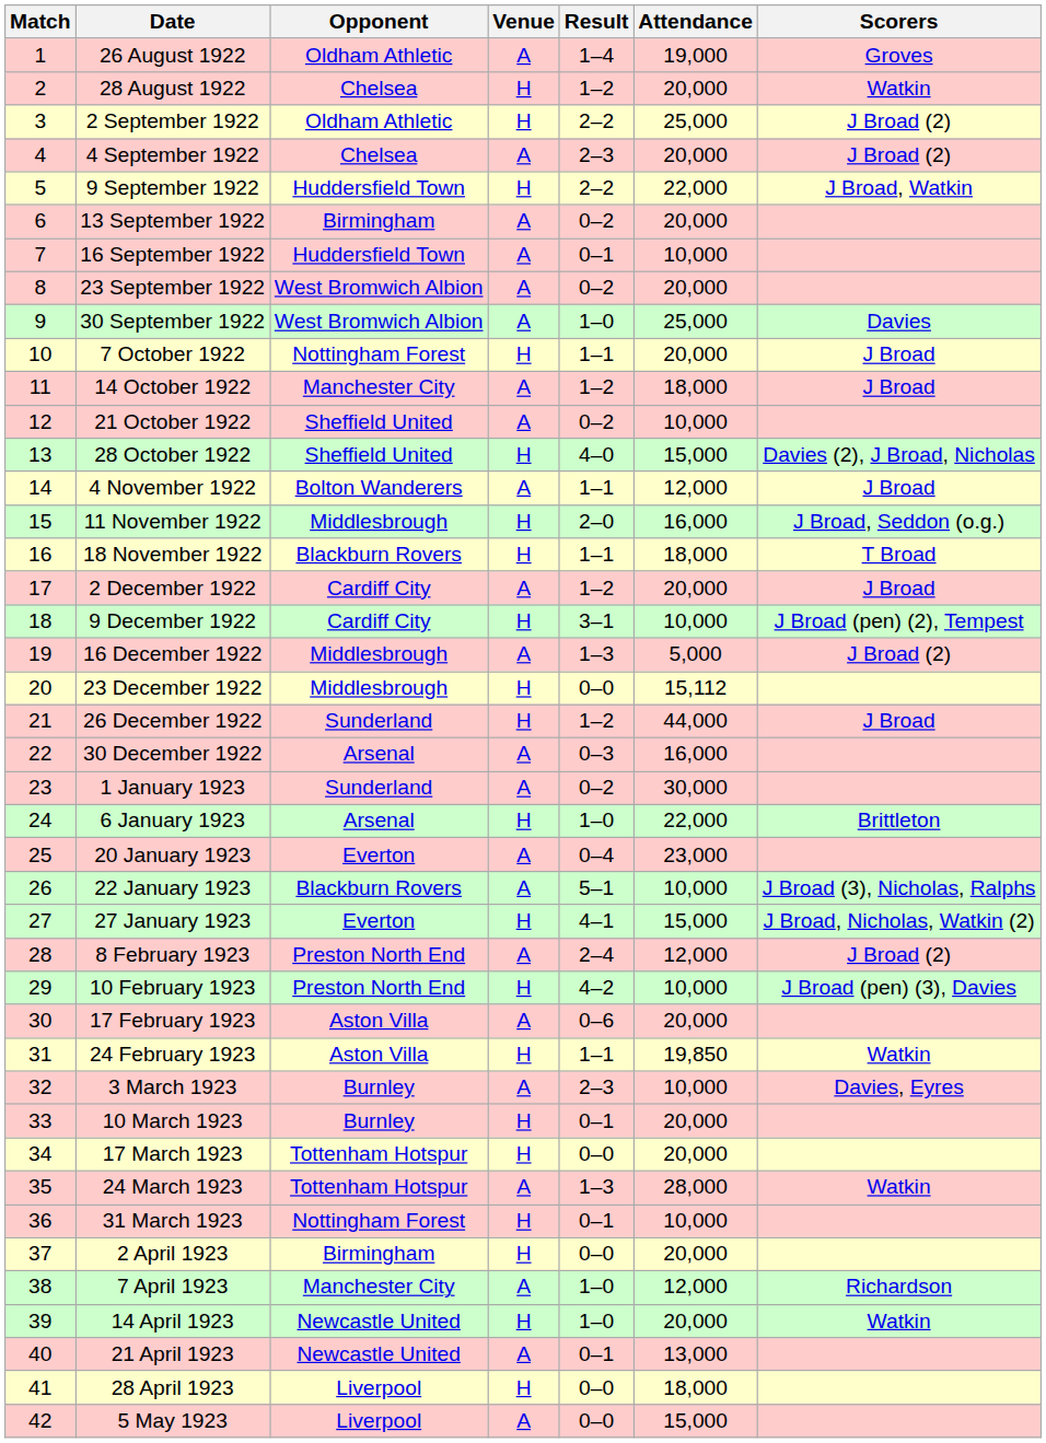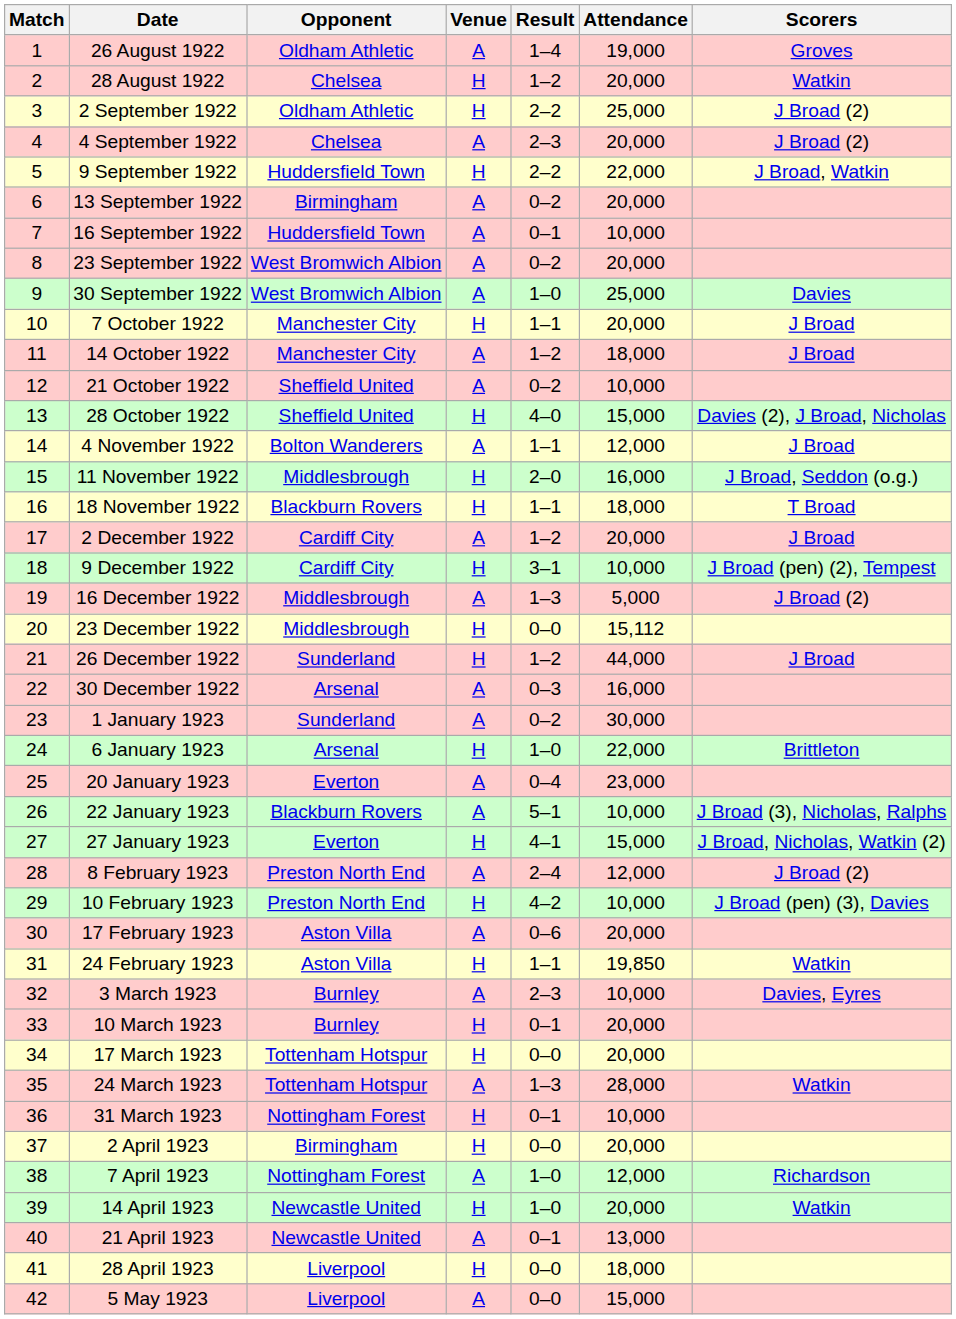 <table class="wikitable" style="font-size:100%; text-align:center">
 <tr>
 <th>Match</th>
 <th>Date</th>
 <th>Opponent</th>
 <th>Venue</th>
 <th>Result</th>
 <th>Attendance</th>
 <th>Scorers</th>
 </tr>
 <tr style="background-color: #FFCCCC;">
 <td>1</td>
 <td>26 August 1922</td>
 <td><a href='#'>Oldham Athletic</a></td>
 <td><a href='#'>A</a></td>
 <td>1–4</td>
 <td>19,000</td>
 <td><a href='#'>Groves</a></td>
 </tr>
 <tr style="background-color: #FFCCCC;">
 <td>2</td>
 <td>28 August 1922</td>
 <td><a href='#'>Chelsea</a></td>
 <td><a href='#'>H</a></td>
 <td>1–2</td>
 <td>20,000</td>
 <td><a href='#'>Watkin</a></td>
 </tr>
 <tr style="background-color: #FFFFCC;">
 <td>3</td>
 <td>2 September 1922</td>
 <td><a href='#'>Oldham Athletic</a></td>
 <td><a href='#'>H</a></td>
 <td>2–2</td>
 <td>25,000</td>
 <td><a href='#'>J Broad</a> (2)</td>
 </tr>
 <tr style="background-color: #FFCCCC;">
 <td>4</td>
 <td>4 September 1922</td>
 <td><a href='#'>Chelsea</a></td>
 <td><a href='#'>A</a></td>
 <td>2–3</td>
 <td>20,000</td>
 <td><a href='#'>J Broad</a> (2)</td>
 </tr>
 <tr style="background-color: #FFFFCC;">
 <td>5</td>
 <td>9 September 1922</td>
 <td><a href='#'>Huddersfield Town</a></td>
 <td><a href='#'>H</a></td>
 <td>2–2</td>
 <td>22,000</td>
 <td><a href='#'>J Broad</a>, <a href='#'>Watkin</a></td>
 </tr>
 <tr style="background-color: #FFCCCC;">
 <td>6</td>
 <td>13 September 1922</td>
 <td><a href='#'>Birmingham</a></td>
 <td><a href='#'>A</a></td>
 <td>0–2</td>
 <td>20,000</td>
 <td></td>
 </tr>
 <tr style="background-color: #FFCCCC;">
 <td>7</td>
 <td>16 September 1922</td>
 <td><a href='#'>Huddersfield Town</a></td>
 <td><a href='#'>A</a></td>
 <td>0–1</td>
 <td>10,000</td>
 <td></td>
 </tr>
 <tr style="background-color: #FFCCCC;">
 <td>8</td>
 <td>23 September 1922</td>
 <td><a href='#'>West Bromwich Albion</a></td>
 <td><a href='#'>A</a></td>
 <td>0–2</td>
 <td>20,000</td>
 <td></td>
 </tr>
 <tr style="background-color: #CCFFCC;">
 <td>9</td>
 <td>30 September 1922</td>
 <td><a href='#'>West Bromwich Albion</a></td>
 <td><a href='#'>A</a></td>
 <td>1–0</td>
 <td>25,000</td>
 <td><a href='#'>Davies</a></td>
 </tr>
 <tr style="background-color: #FFFFCC;">
 <td>10</td>
 <td>7 October 1922</td>
-<td><a href='#'>Nottingham Forest</a></td>
+<td><a href='#'>Manchester City</a></td>
 <td><a href='#'>H</a></td>
 <td>1–1</td>
 <td>20,000</td>
 <td><a href='#'>J Broad</a></td>
 </tr>
 <tr style="background-color: #FFCCCC;">
 <td>11</td>
 <td>14 October 1922</td>
 <td><a href='#'>Manchester City</a></td>
 <td><a href='#'>A</a></td>
 <td>1–2</td>
 <td>18,000</td>
 <td><a href='#'>J Broad</a></td>
 </tr>
 <tr style="background-color: #FFCCCC;">
 <td>12</td>
 <td>21 October 1922</td>
 <td><a href='#'>Sheffield United</a></td>
 <td><a href='#'>A</a></td>
 <td>0–2</td>
 <td>10,000</td>
 <td></td>
 </tr>
 <tr style="background-color: #CCFFCC;">
 <td>13</td>
 <td>28 October 1922</td>
 <td><a href='#'>Sheffield United</a></td>
 <td><a href='#'>H</a></td>
 <td>4–0</td>
 <td>15,000</td>
 <td><a href='#'>Davies</a> (2), <a href='#'>J Broad</a>, <a href='#'>Nicholas</a></td>
 </tr>
 <tr style="background-color: #FFFFCC;">
 <td>14</td>
 <td>4 November 1922</td>
 <td><a href='#'>Bolton Wanderers</a></td>
 <td><a href='#'>A</a></td>
 <td>1–1</td>
 <td>12,000</td>
 <td><a href='#'>J Broad</a></td>
 </tr>
 <tr style="background-color: #CCFFCC;">
 <td>15</td>
 <td>11 November 1922</td>
 <td><a href='#'>Middlesbrough</a></td>
 <td><a href='#'>H</a></td>
 <td>2–0</td>
 <td>16,000</td>
 <td><a href='#'>J Broad</a>, <a href='#'>Seddon</a> (o.g.)</td>
 </tr>
 <tr style="background-color: #FFFFCC;">
 <td>16</td>
 <td>18 November 1922</td>
 <td><a href='#'>Blackburn Rovers</a></td>
 <td><a href='#'>H</a></td>
 <td>1–1</td>
 <td>18,000</td>
 <td><a href='#'>T Broad</a></td>
 </tr>
 <tr style="background-color: #FFCCCC;">
 <td>17</td>
 <td>2 December 1922</td>
 <td><a href='#'>Cardiff City</a></td>
 <td><a href='#'>A</a></td>
 <td>1–2</td>
 <td>20,000</td>
 <td><a href='#'>J Broad</a></td>
 </tr>
 <tr style="background-color: #CCFFCC;">
 <td>18</td>
 <td>9 December 1922</td>
 <td><a href='#'>Cardiff City</a></td>
 <td><a href='#'>H</a></td>
 <td>3–1</td>
 <td>10,000</td>
 <td><a href='#'>J Broad</a> (pen) (2), <a href='#'>Tempest</a></td>
 </tr>
 <tr style="background-color: #FFCCCC;">
 <td>19</td>
 <td>16 December 1922</td>
 <td><a href='#'>Middlesbrough</a></td>
 <td><a href='#'>A</a></td>
 <td>1–3</td>
 <td>5,000</td>
 <td><a href='#'>J Broad</a> (2)</td>
 </tr>
 <tr style="background-color: #FFFFCC;">
 <td>20</td>
 <td>23 December 1922</td>
 <td><a href='#'>Middlesbrough</a></td>
 <td><a href='#'>H</a></td>
 <td>0–0</td>
 <td>15,112</td>
 <td></td>
 </tr>
 <tr style="background-color: #FFCCCC;">
 <td>21</td>
 <td>26 December 1922</td>
 <td><a href='#'>Sunderland</a></td>
 <td><a href='#'>H</a></td>
 <td>1–2</td>
 <td>44,000</td>
 <td><a href='#'>J Broad</a></td>
 </tr>
 <tr style="background-color: #FFCCCC;">
 <td>22</td>
 <td>30 December 1922</td>
 <td><a href='#'>Arsenal</a></td>
 <td><a href='#'>A</a></td>
 <td>0–3</td>
 <td>16,000</td>
 <td></td>
 </tr>
 <tr style="background-color: #FFCCCC;">
 <td>23</td>
 <td>1 January 1923</td>
 <td><a href='#'>Sunderland</a></td>
 <td><a href='#'>A</a></td>
 <td>0–2</td>
 <td>30,000</td>
 <td></td>
 </tr>
 <tr style="background-color: #CCFFCC;">
 <td>24</td>
 <td>6 January 1923</td>
 <td><a href='#'>Arsenal</a></td>
 <td><a href='#'>H</a></td>
 <td>1–0</td>
 <td>22,000</td>
 <td><a href='#'>Brittleton</a></td>
 </tr>
 <tr style="background-color: #FFCCCC;">
 <td>25</td>
 <td>20 January 1923</td>
 <td><a href='#'>Everton</a></td>
 <td><a href='#'>A</a></td>
 <td>0–4</td>
 <td>23,000</td>
 <td></td>
 </tr>
 <tr style="background-color: #CCFFCC;">
 <td>26</td>
 <td>22 January 1923</td>
 <td><a href='#'>Blackburn Rovers</a></td>
 <td><a href='#'>A</a></td>
 <td>5–1</td>
 <td>10,000</td>
 <td><a href='#'>J Broad</a> (3), <a href='#'>Nicholas</a>, <a href='#'>Ralphs</a></td>
 </tr>
 <tr style="background-color: #CCFFCC;">
 <td>27</td>
 <td>27 January 1923</td>
 <td><a href='#'>Everton</a></td>
 <td><a href='#'>H</a></td>
 <td>4–1</td>
 <td>15,000</td>
 <td><a href='#'>J Broad</a>, <a href='#'>Nicholas</a>, <a href='#'>Watkin</a> (2)</td>
 </tr>
 <tr style="background-color: #FFCCCC;">
 <td>28</td>
 <td>8 February 1923</td>
 <td><a href='#'>Preston North End</a></td>
 <td><a href='#'>A</a></td>
 <td>2–4</td>
 <td>12,000</td>
 <td><a href='#'>J Broad</a> (2)</td>
 </tr>
 <tr style="background-color: #CCFFCC;">
 <td>29</td>
 <td>10 February 1923</td>
 <td><a href='#'>Preston North End</a></td>
 <td><a href='#'>H</a></td>
 <td>4–2</td>
 <td>10,000</td>
 <td><a href='#'>J Broad</a> (pen) (3), <a href='#'>Davies</a></td>
 </tr>
 <tr style="background-color: #FFCCCC;">
 <td>30</td>
 <td>17 February 1923</td>
 <td><a href='#'>Aston Villa</a></td>
 <td><a href='#'>A</a></td>
 <td>0–6</td>
 <td>20,000</td>
 <td></td>
 </tr>
 <tr style="background-color: #FFFFCC;">
 <td>31</td>
 <td>24 February 1923</td>
 <td><a href='#'>Aston Villa</a></td>
 <td><a href='#'>H</a></td>
 <td>1–1</td>
 <td>19,850</td>
 <td><a href='#'>Watkin</a></td>
 </tr>
 <tr style="background-color: #FFCCCC;">
 <td>32</td>
 <td>3 March 1923</td>
 <td><a href='#'>Burnley</a></td>
 <td><a href='#'>A</a></td>
 <td>2–3</td>
 <td>10,000</td>
 <td><a href='#'>Davies</a>, <a href='#'>Eyres</a></td>
 </tr>
 <tr style="background-color: #FFCCCC;">
 <td>33</td>
 <td>10 March 1923</td>
 <td><a href='#'>Burnley</a></td>
 <td><a href='#'>H</a></td>
 <td>0–1</td>
 <td>20,000</td>
 <td></td>
 </tr>
 <tr style="background-color: #FFFFCC;">
 <td>34</td>
 <td>17 March 1923</td>
 <td><a href='#'>Tottenham Hotspur</a></td>
 <td><a href='#'>H</a></td>
 <td>0–0</td>
 <td>20,000</td>
 <td></td>
 </tr>
 <tr style="background-color: #FFCCCC;">
 <td>35</td>
 <td>24 March 1923</td>
 <td><a href='#'>Tottenham Hotspur</a></td>
 <td><a href='#'>A</a></td>
 <td>1–3</td>
 <td>28,000</td>
 <td><a href='#'>Watkin</a></td>
 </tr>
 <tr style="background-color: #FFCCCC;">
 <td>36</td>
 <td>31 March 1923</td>
 <td><a href='#'>Nottingham Forest</a></td>
 <td><a href='#'>H</a></td>
 <td>0–1</td>
 <td>10,000</td>
 <td></td>
 </tr>
 <tr style="background-color: #FFFFCC;">
 <td>37</td>
 <td>2 April 1923</td>
 <td><a href='#'>Birmingham</a></td>
 <td><a href='#'>H</a></td>
 <td>0–0</td>
 <td>20,000</td>
 <td></td>
 </tr>
 <tr style="background-color: #CCFFCC;">
 <td>38</td>
 <td>7 April 1923</td>
-<td><a href='#'>Manchester City</a></td>
+<td><a href='#'>Nottingham Forest</a></td>
 <td><a href='#'>A</a></td>
 <td>1–0</td>
 <td>12,000</td>
 <td><a href='#'>Richardson</a></td>
 </tr>
 <tr style="background-color: #CCFFCC;">
 <td>39</td>
 <td>14 April 1923</td>
 <td><a href='#'>Newcastle United</a></td>
 <td><a href='#'>H</a></td>
 <td>1–0</td>
 <td>20,000</td>
 <td><a href='#'>Watkin</a></td>
 </tr>
 <tr style="background-color: #FFCCCC;">
 <td>40</td>
 <td>21 April 1923</td>
 <td><a href='#'>Newcastle United</a></td>
 <td><a href='#'>A</a></td>
 <td>0–1</td>
 <td>13,000</td>
 <td></td>
 </tr>
 <tr style="background-color: #FFFFCC;">
 <td>41</td>
 <td>28 April 1923</td>
 <td><a href='#'>Liverpool</a></td>
 <td><a href='#'>H</a></td>
 <td>0–0</td>
 <td>18,000</td>
 <td></td>
 </tr>
 <tr style="background-color: #FFCCCC;">
 <td>42</td>
 <td>5 May 1923</td>
 <td><a href='#'>Liverpool</a></td>
 <td><a href='#'>A</a></td>
 <td>0–0</td>
 <td>15,000</td>
 <td></td>
 </tr>
 </table>
